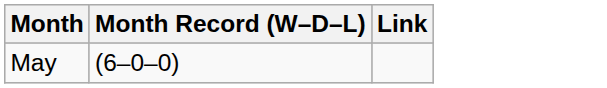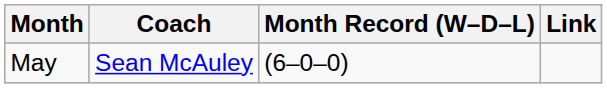 <table class="wikitable">
 <tr>
 <th>Month</th>
+<th>Coach</th>
 <th>Month Record (W–D–L)</th>
 <th>Link</th>
 </tr>
 <tr>
 <td>May</td>
+<td> <a href='#'>Sean McAuley</a></td>
 <td>(6–0–0)</td>
 <td></td>
 </tr>
 </table>
